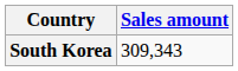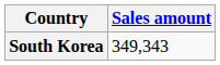 <table class="wikitable plainrowheaders">
 <tr>
 <th>Country</th>
 <th><a href='#'>Sales amount</a></th>
 </tr>
 <tr>
 <th scope="row">South Korea</th>
-<td>309,343</td>
+<td>349,343</td>
 </tr>
 </table>
